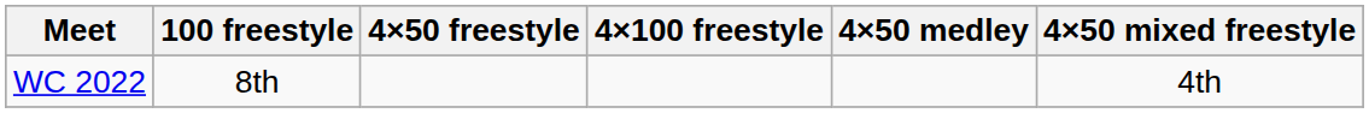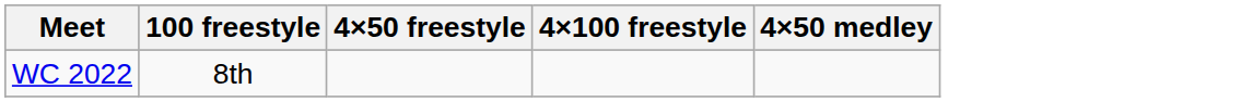 <table class="sortable wikitable">
 <tr>
 <th>Meet</th>
 <th class="unsortable">100 freestyle</th>
 <th class="unsortable">4×50 freestyle</th>
 <th class="unsortable">4×100 freestyle</th>
 <th class="unsortable">4×50 medley</th>
-<th class="unsortable">4×50 mixed freestyle</th>
 </tr>
 <tr>
 <td><a href='#'>WC 2022</a></td>
 <td align="center">8th</td>
 <td align="center"></td>
 <td align="center"></td>
 <td align="center"></td>
-<td align="center">4th</td>
 </tr>
 </table>
